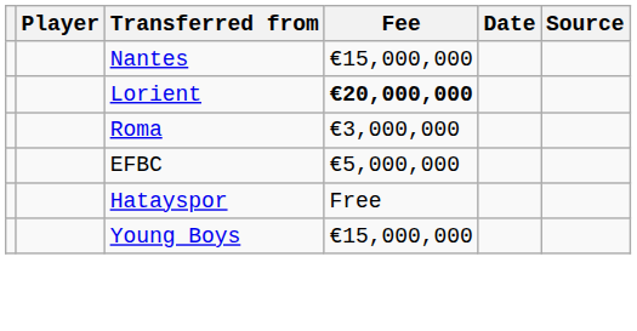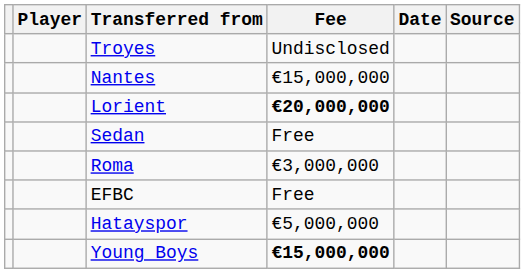 <table class="wikitable plainrowheaders sortable">
 <tr>
 <th></th>
 <th scope="col">Player</th>
 <th>Transferred from</th>
 <th style="width: 65px;">Fee</th>
 <th scope="col">Date</th>
 <th scope="col">Source</th>
+</tr>
+<tr>
+<td align="center"></td>
+<td></td>
+<td> <a href='#'>Troyes</a></td>
+<td>Undisclosed</td>
+<td></td>
+<td></td>
 </tr>
 <tr>
 <td align="center"></td>
 <td></td>
 <td> <a href='#'>Nantes</a></td>
 <td>€15,000,000</td>
 <td></td>
 <td></td>
 </tr>
 <tr>
 <td align="center"></td>
 <td></td>
 <td> <a href='#'>Lorient</a></td>
 <td><strong>€20,000,000</strong></td>
 <td></td>
 <td></td>
 </tr>
 <tr>
 <td align="center"></td>
 <td></td>
+<td> <a href='#'>Sedan</a></td>
+<td>Free</td>
+<td></td>
+<td></td>
+</tr>
+<tr>
+<td align="center"></td>
+<td></td>
 <td> <a href='#'>Roma</a></td>
 <td>€3,000,000</td>
 <td></td>
 <td></td>
 </tr>
 <tr>
 <td align="center"></td>
 <td></td>
 <td> EFBC</td>
+<td>Free</td>
+<td></td>
+<td></td>
+</tr>
+<tr>
+<td align="center"></td>
+<td></td>
+<td> <a href='#'>Hatayspor</a></td>
 <td>€5,000,000</td>
 <td></td>
 <td></td>
 </tr>
 <tr>
 <td align="center"></td>
 <td></td>
-<td> <a href='#'>Hatayspor</a></td>
-<td>Free</td>
-<td></td>
-<td></td>
-</tr>
-<tr>
-<td align="center"></td>
-<td></td>
 <td> <a href='#'>Young Boys</a></td>
-<td>€15,000,000</td>
+<td><strong>€15,000,000</strong></td>
 <td></td>
 <td></td>
 </tr>
 </table>
